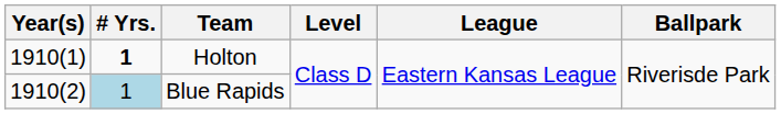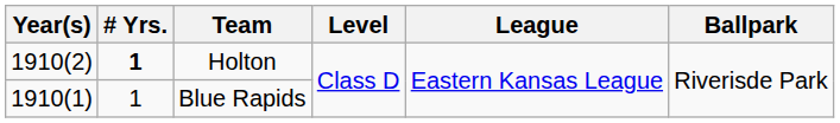 <table class="wikitable" style="text-align:center; font-size: 95%;">
 <tr>
 <th>Year(s)</th>
 <th># Yrs.</th>
 <th>Team</th>
 <th>Level</th>
 <th>League</th>
 <th>Ballpark</th>
 </tr>
 <tr>
-<td>1910(1)</td>
+<td>1910(2)</td>
 <td><strong>1</strong></td>
 <td>Holton</td>
 <td rowspan=2><a href='#'>Class D</a></td>
 <td rowspan=2><a href='#'>Eastern Kansas League</a></td>
 <td rowspan=2>Riverisde Park</td>
 </tr>
 <tr>
-<td>1910(2)</td>
-<td style="background: lightblue;">1</td>
+<td>1910(1)</td>
+<td>1</td>
 <td>Blue Rapids</td>
 </tr>
 </table>
